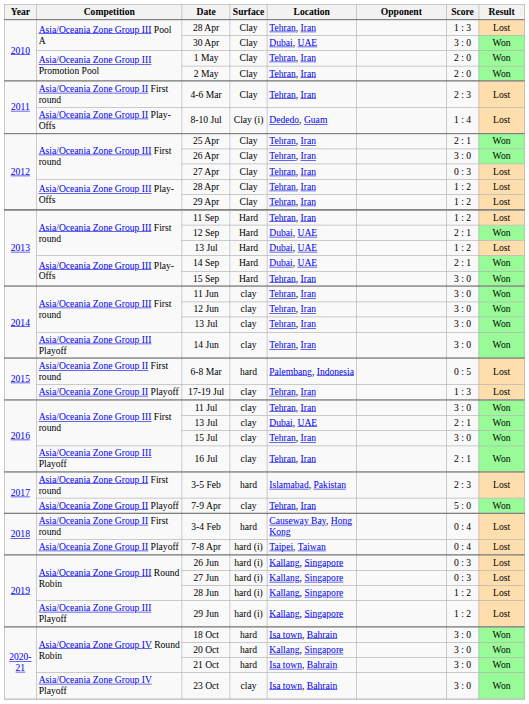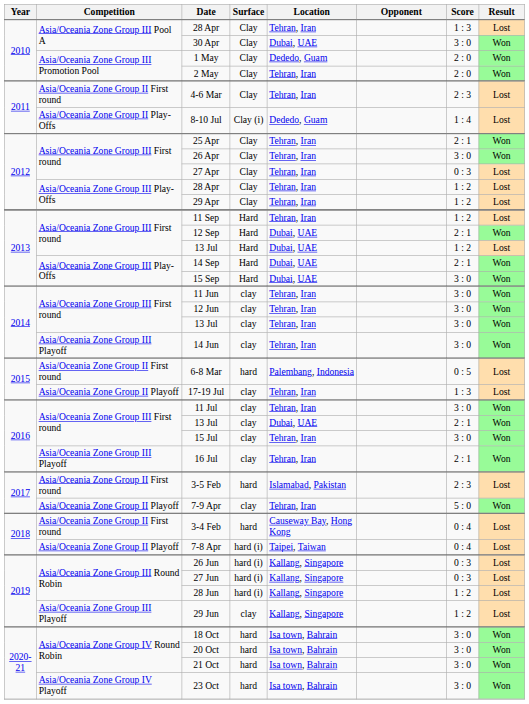 <table class="wikitable">
 <tr>
 <th width="50">Year</th>
 <th width="300">Competition</th>
 <th width="90">Date</th>
 <th width="55">Surface</th>
 <th width="170">Location</th>
 <th width="175">Opponent</th>
 <th width="50">Score</th>
 <th width="80">Result</th>
 </tr>
 <tr style="border-top:2px solid gray;">
 <td align="center" rowspan="4"><a href='#'>2010</a></td>
 <td rowspan="2"><a href='#'>Asia/Oceania Zone Group III</a> Pool A</td>
 <td align="center">28 Apr</td>
 <td align="center">Clay</td>
 <td><a href='#'>Tehran</a>, <a href='#'>Iran</a></td>
 <td></td>
 <td align="center">1 : 3</td>
 <td align="center" bgcolor="#FFDEAD">Lost</td>
 </tr>
 <tr>
 <td align="center">30 Apr</td>
 <td align="center">Clay</td>
 <td><a href='#'>Dubai</a>, <a href='#'>UAE</a></td>
 <td></td>
 <td align="center">3 : 0</td>
 <td align="center" bgcolor="#98FB98">Won</td>
 </tr>
 <tr>
 <td rowspan="2"><a href='#'>Asia/Oceania Zone Group III</a> Promotion Pool</td>
 <td align="center">1 May</td>
 <td align="center">Clay</td>
-<td><a href='#'>Tehran</a>, <a href='#'>Iran</a></td>
+<td><a href='#'>Dededo</a>, <a href='#'>Guam</a></td>
 <td></td>
 <td align="center">2 : 0</td>
 <td align="center" bgcolor="#98FB98">Won</td>
 </tr>
 <tr>
 <td align="center">2 May</td>
 <td align="center">Clay</td>
 <td><a href='#'>Tehran</a>, <a href='#'>Iran</a></td>
 <td></td>
 <td align="center">2 : 0</td>
 <td align="center" bgcolor="#98FB98">Won</td>
 </tr>
 <tr>
 </tr>
 <tr style="border-top:2px solid gray;">
 <td align="center" rowspan="2"><a href='#'>2011</a></td>
 <td rowspan="1"><a href='#'>Asia/Oceania Zone Group II</a> First round</td>
 <td align="center">4-6 Mar</td>
 <td align="center">Clay</td>
 <td><a href='#'>Tehran</a>, <a href='#'>Iran</a></td>
 <td></td>
 <td align="center">2 : 3</td>
 <td align="center" bgcolor="#FFDEAD">Lost</td>
 </tr>
 <tr>
 <td rowspan="1"><a href='#'>Asia/Oceania Zone Group II</a> Play-Offs</td>
 <td align="center">8-10 Jul</td>
 <td align="center">Clay (i)</td>
 <td><a href='#'>Dededo</a>, <a href='#'>Guam</a></td>
 <td></td>
 <td align="center">1 : 4</td>
 <td align="center" bgcolor="#FFDEAD">Lost</td>
 </tr>
 <tr>
 </tr>
 <tr style="border-top:2px solid gray;">
 <td align="center" rowspan="5"><a href='#'>2012</a></td>
 <td rowspan="3"><a href='#'>Asia/Oceania Zone Group III</a> First round</td>
 <td align="center">25 Apr</td>
 <td align="center">Clay</td>
 <td><a href='#'>Tehran</a>, <a href='#'>Iran</a></td>
 <td></td>
 <td align="center">2 : 1</td>
 <td align="center" bgcolor="#98FB98">Won</td>
 </tr>
 <tr>
 <td align="center">26 Apr</td>
 <td align="center">Clay</td>
 <td><a href='#'>Tehran</a>, <a href='#'>Iran</a></td>
 <td></td>
 <td align="center">3 : 0</td>
 <td align="center" bgcolor="#98FB98">Won</td>
 </tr>
 <tr>
 <td align="center">27 Apr</td>
 <td align="center">Clay</td>
 <td><a href='#'>Tehran</a>, <a href='#'>Iran</a></td>
 <td></td>
 <td align="center">0 : 3</td>
 <td align="center" bgcolor="#FFDEAD">Lost</td>
 </tr>
 <tr>
 <td rowspan="2"><a href='#'>Asia/Oceania Zone Group III</a> Play-Offs</td>
 <td align="center">28 Apr</td>
 <td align="center">Clay</td>
 <td><a href='#'>Tehran</a>, <a href='#'>Iran</a></td>
 <td></td>
 <td align="center">1 : 2</td>
 <td align="center" bgcolor="#FFDEAD">Lost</td>
 </tr>
 <tr>
 <td align="center">29 Apr</td>
 <td align="center">Clay</td>
 <td><a href='#'>Tehran</a>, <a href='#'>Iran</a></td>
 <td></td>
 <td align="center">1 : 2</td>
 <td align="center" bgcolor="#FFDEAD">Lost</td>
 </tr>
 <tr>
 </tr>
 <tr style="border-top:2px solid gray;">
 </tr>
 <tr style="border-top:2px solid gray;">
 <td align="center" rowspan="5"><a href='#'>2013</a></td>
 <td rowspan="3"><a href='#'>Asia/Oceania Zone Group III</a> First round</td>
 <td align="center">11 Sep</td>
 <td align="center">Hard</td>
 <td><a href='#'>Tehran</a>, <a href='#'>Iran</a></td>
 <td></td>
 <td align="center">1 : 2</td>
 <td align="center" bgcolor="#FFDEAD">Lost</td>
 </tr>
 <tr>
 <td align="center">12 Sep</td>
 <td align="center">Hard</td>
 <td><a href='#'>Dubai</a>, <a href='#'>UAE</a></td>
 <td></td>
 <td align="center">2 : 1</td>
 <td align="center" bgcolor="#98FB98">Won</td>
 </tr>
 <tr>
 <td align="center">13 Jul</td>
 <td align="center">Hard</td>
 <td><a href='#'>Dubai</a>, <a href='#'>UAE</a></td>
 <td></td>
 <td align="center">1 : 2</td>
 <td align="center" bgcolor="#FFDEAD">Lost</td>
 </tr>
 <tr>
 <td rowspan="2"><a href='#'>Asia/Oceania Zone Group III</a> Play-Offs</td>
 <td align="center">14 Sep</td>
 <td align="center">Hard</td>
 <td><a href='#'>Dubai</a>, <a href='#'>UAE</a></td>
 <td></td>
 <td align="center">2 : 1</td>
 <td align="center" bgcolor="#98FB98">Won</td>
 </tr>
 <tr>
 <td align="center">15 Sep</td>
 <td align="center">Hard</td>
-<td><a href='#'>Tehran</a>, <a href='#'>Iran</a></td>
+<td><a href='#'>Dubai</a>, <a href='#'>UAE</a></td>
 <td></td>
 <td align="center">3 : 0</td>
 <td align="center" bgcolor="#98FB98">Won</td>
 </tr>
 <tr>
 </tr>
 <tr style="border-top:2px solid gray;">
 <td align="center" rowspan="4"><a href='#'>2014</a></td>
 <td rowspan="3"><a href='#'>Asia/Oceania Zone Group III</a> First round</td>
 <td align="center">11 Jun</td>
 <td align="center">clay</td>
 <td><a href='#'>Tehran</a>, <a href='#'>Iran</a></td>
 <td></td>
 <td align="center">3 : 0</td>
 <td align="center" bgcolor="#98FB98">Won</td>
 </tr>
 <tr>
 <td align="center">12 Jun</td>
 <td align="center">clay</td>
 <td><a href='#'>Tehran</a>, <a href='#'>Iran</a></td>
 <td></td>
 <td align="center">3 : 0</td>
 <td align="center" bgcolor="#98FB98">Won</td>
 </tr>
 <tr>
 <td align="center">13 Jul</td>
 <td align="center">clay</td>
 <td><a href='#'>Tehran</a>, <a href='#'>Iran</a></td>
 <td></td>
 <td align="center">3 : 0</td>
 <td align="center" bgcolor="#98FB98">Won</td>
 </tr>
 <tr>
 <td><a href='#'>Asia/Oceania Zone Group III</a> Playoff</td>
 <td align="center">14 Jun</td>
 <td align="center">clay</td>
 <td><a href='#'>Tehran</a>, <a href='#'>Iran</a></td>
 <td></td>
 <td align="center">3 : 0</td>
 <td align="center" bgcolor="#98FB98">Won</td>
 </tr>
 <tr>
 </tr>
 <tr style="border-top:2px solid gray;">
 <td align="center" rowspan="2"><a href='#'>2015</a></td>
 <td rowspan="1"><a href='#'>Asia/Oceania Zone Group II</a> First round</td>
 <td align="center">6-8 Mar</td>
 <td align="center">hard</td>
 <td><a href='#'>Palembang</a>, <a href='#'>Indonesia</a></td>
 <td></td>
 <td align="center">0 : 5</td>
 <td align="center" bgcolor="#FFDEAD">Lost</td>
 </tr>
 <tr>
 <td><a href='#'>Asia/Oceania Zone Group II</a> Playoff</td>
 <td align="center">17-19 Jul</td>
 <td align="center">clay</td>
 <td><a href='#'>Tehran</a>, <a href='#'>Iran</a></td>
 <td></td>
 <td align="center">1 : 3</td>
 <td align="center" bgcolor="#FFDEAD">Lost</td>
 </tr>
 <tr>
 </tr>
 <tr style="border-top:2px solid gray;">
 <td align="center" rowspan="4"><a href='#'>2016</a></td>
 <td rowspan="3"><a href='#'>Asia/Oceania Zone Group III</a> First round</td>
 <td align="center">11 Jul</td>
 <td align="center">clay</td>
 <td><a href='#'>Tehran</a>, <a href='#'>Iran</a></td>
 <td></td>
 <td align="center">3 : 0</td>
 <td align="center" bgcolor="#98FB98">Won</td>
 </tr>
 <tr>
 <td align="center">13 Jul</td>
 <td align="center">clay</td>
 <td><a href='#'>Dubai</a>, <a href='#'>UAE</a></td>
 <td></td>
 <td align="center">2 : 1</td>
 <td align="center" bgcolor="#98FB98">Won</td>
 </tr>
 <tr>
 <td align="center">15 Jul</td>
 <td align="center">clay</td>
 <td><a href='#'>Tehran</a>, <a href='#'>Iran</a></td>
 <td></td>
 <td align="center">3 : 0</td>
 <td align="center" bgcolor="#98FB98">Won</td>
 </tr>
 <tr>
 <td><a href='#'>Asia/Oceania Zone Group III</a> Playoff</td>
 <td align="center">16 Jul</td>
 <td align="center">clay</td>
 <td><a href='#'>Tehran</a>, <a href='#'>Iran</a></td>
 <td></td>
 <td align="center">2 : 1</td>
 <td align="center" bgcolor="#98FB98">Won</td>
 </tr>
 <tr>
 </tr>
 <tr style="border-top:2px solid gray;">
 <td align="center" rowspan="2"><a href='#'>2017</a></td>
 <td rowspan="1"><a href='#'>Asia/Oceania Zone Group II</a> First round</td>
 <td align="center">3-5 Feb</td>
 <td align="center">hard</td>
 <td><a href='#'>Islamabad</a>, <a href='#'>Pakistan</a></td>
 <td></td>
 <td align="center">2 : 3</td>
 <td align="center" bgcolor="#FFDEAD">Lost</td>
 </tr>
 <tr>
 <td><a href='#'>Asia/Oceania Zone Group II</a> Playoff</td>
 <td align="center">7-9 Apr</td>
 <td align="center">clay</td>
 <td><a href='#'>Tehran</a>, <a href='#'>Iran</a></td>
 <td></td>
 <td align="center">5 : 0</td>
 <td align="center" bgcolor="#98FB98">Won</td>
 </tr>
 <tr>
 </tr>
 <tr style="border-top:2px solid gray;">
 <td align="center" rowspan="2"><a href='#'>2018</a></td>
 <td rowspan="1"><a href='#'>Asia/Oceania Zone Group II</a> First round</td>
 <td align="center">3-4 Feb</td>
 <td align="center">hard</td>
 <td><a href='#'>Causeway Bay</a>, <a href='#'>Hong Kong</a></td>
 <td></td>
 <td align="center">0 : 4</td>
 <td align="center" bgcolor="#FFDEAD">Lost</td>
 </tr>
 <tr>
 <td><a href='#'>Asia/Oceania Zone Group II</a> Playoff</td>
 <td align="center">7-8 Apr</td>
 <td align="center">hard (i)</td>
 <td><a href='#'>Taipei</a>, <a href='#'>Taiwan</a></td>
 <td></td>
 <td align="center">0 : 4</td>
 <td align="center" bgcolor="#FFDEAD">Lost</td>
 </tr>
 <tr>
 </tr>
 <tr style="border-top:2px solid gray;">
 <td align="center" rowspan="4"><a href='#'>2019</a></td>
 <td rowspan="3"><a href='#'>Asia/Oceania Zone Group III</a> Round Robin</td>
 <td align="center">26 Jun</td>
 <td align="center">hard (i)</td>
 <td><a href='#'>Kallang</a>, <a href='#'>Singapore</a></td>
 <td></td>
 <td align="center">0 : 3</td>
 <td align="center" bgcolor="#FFDEAD">Lost</td>
 </tr>
 <tr>
 <td align="center">27 Jun</td>
 <td align="center">hard (i)</td>
 <td><a href='#'>Kallang</a>, <a href='#'>Singapore</a></td>
 <td></td>
 <td align="center">0 : 3</td>
 <td align="center" bgcolor="#FFDEAD">Lost</td>
 </tr>
 <tr>
 <td align="center">28 Jun</td>
 <td align="center">hard (i)</td>
 <td><a href='#'>Kallang</a>, <a href='#'>Singapore</a></td>
 <td></td>
 <td align="center">1 : 2</td>
 <td align="center" bgcolor="#FFDEAD">Lost</td>
 </tr>
 <tr>
 <td><a href='#'>Asia/Oceania Zone Group III</a> Playoff</td>
 <td align="center">29 Jun</td>
-<td align="center">hard (i)</td>
+<td align="center">clay</td>
 <td><a href='#'>Kallang</a>, <a href='#'>Singapore</a></td>
 <td></td>
 <td align="center">1 : 2</td>
 <td align="center" bgcolor="#FFDEAD">Lost</td>
 </tr>
 <tr>
 </tr>
 <tr style="border-top:2px solid gray;">
 <td align="center" rowspan="4"><a href='#'>2020-21</a></td>
 <td rowspan="3"><a href='#'>Asia/Oceania Zone Group IV</a> Round Robin</td>
 <td align="center">18 Oct</td>
 <td align="center">hard</td>
 <td><a href='#'>Isa town</a>, <a href='#'>Bahrain</a></td>
 <td></td>
 <td align="center">3 : 0</td>
 <td align="center" bgcolor="#98FB98">Won</td>
 </tr>
 <tr>
 <td align="center">20 Oct</td>
 <td align="center">hard</td>
-<td><a href='#'>Kallang</a>, <a href='#'>Singapore</a></td>
+<td><a href='#'>Isa town</a>, <a href='#'>Bahrain</a></td>
 <td></td>
 <td align="center">3 : 0</td>
 <td align="center" bgcolor="#98FB98">Won</td>
 </tr>
 <tr>
 <td align="center">21 Oct</td>
 <td align="center">hard</td>
 <td><a href='#'>Isa town</a>, <a href='#'>Bahrain</a></td>
 <td></td>
 <td align="center">3 : 0</td>
 <td align="center" bgcolor="#98FB98">Won</td>
 </tr>
 <tr>
 <td><a href='#'>Asia/Oceania Zone Group IV</a> Playoff</td>
 <td align="center">23 Oct</td>
-<td align="center">clay</td>
+<td align="center">hard</td>
 <td><a href='#'>Isa town</a>, <a href='#'>Bahrain</a></td>
 <td></td>
 <td align="center">3 : 0</td>
 <td align="center" bgcolor="#98FB98">Won</td>
 </tr>
 <tr>
 </tr>
 </table>
